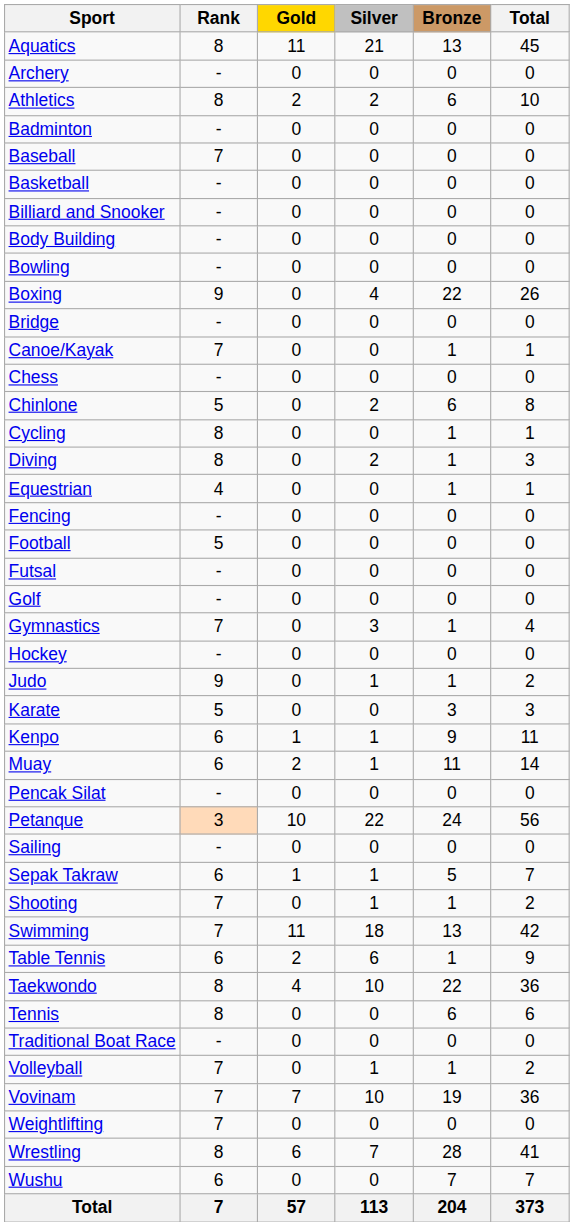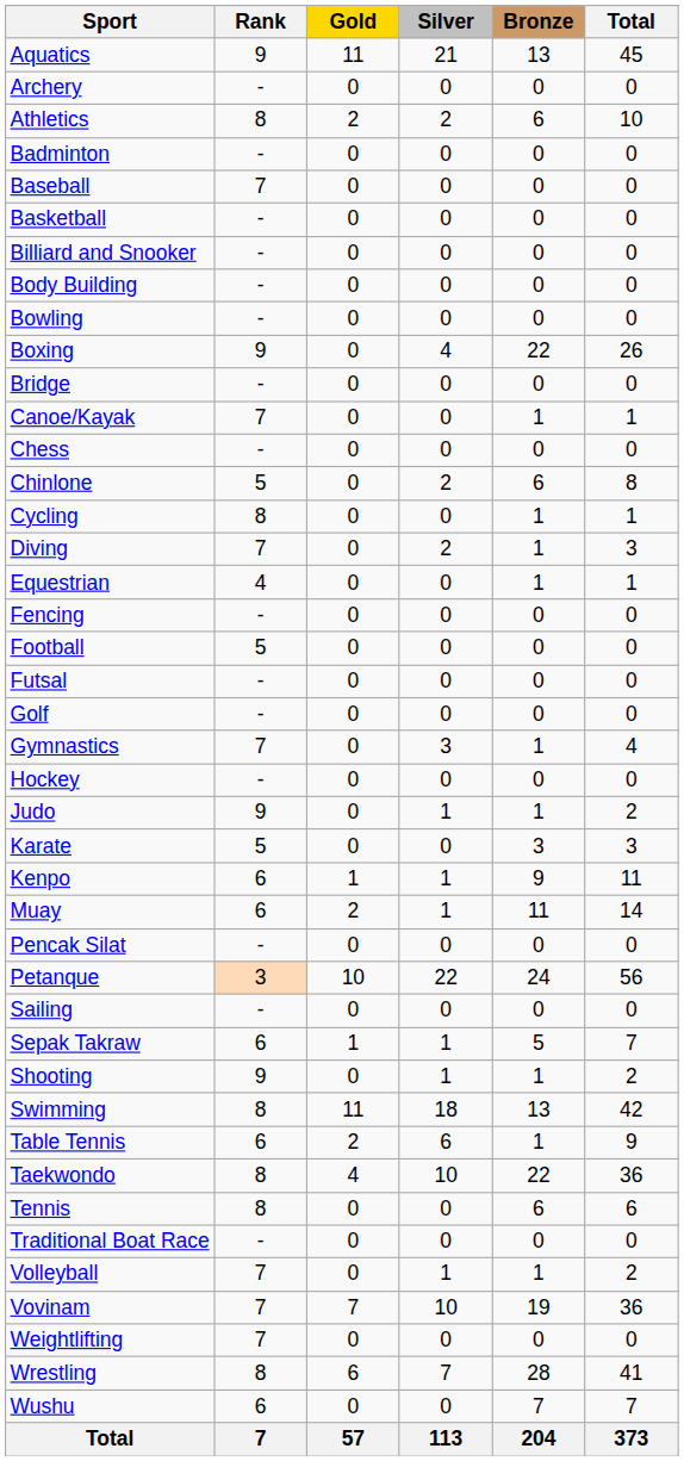 <table class="wikitable sortable" style="margin-top:0em; text-align:center; font-size:100%;">
 <tr>
 <th>Sport</th>
 <th style="width:4em;">Rank</th>
 <th style="background:gold; width:4em;"><strong>Gold</strong></th>
 <th style="background:silver; width:4em;"><strong>Silver</strong></th>
 <th style="background:#cc9966; width:4em;"><strong>Bronze</strong></th>
 <th style="width:4em;">Total</th>
 </tr>
 <tr>
 <td align=left><a href='#'>Aquatics</a></td>
-<td>8</td>
+<td>9</td>
 <td>11</td>
 <td>21</td>
 <td>13</td>
 <td>45</td>
 </tr>
 <tr>
 <td align=left><a href='#'>Archery</a></td>
 <td>-</td>
 <td>0</td>
 <td>0</td>
 <td>0</td>
 <td>0</td>
 </tr>
 <tr>
 <td align=left><a href='#'>Athletics</a></td>
 <td>8</td>
 <td>2</td>
 <td>2</td>
 <td>6</td>
 <td>10</td>
 </tr>
 <tr>
 <td align=left><a href='#'>Badminton</a></td>
 <td>-</td>
 <td>0</td>
 <td>0</td>
 <td>0</td>
 <td>0</td>
 </tr>
 <tr>
 <td align=left><a href='#'>Baseball</a></td>
 <td>7</td>
 <td>0</td>
 <td>0</td>
 <td>0</td>
 <td>0</td>
 </tr>
 <tr>
 <td align=left><a href='#'>Basketball</a></td>
 <td>-</td>
 <td>0</td>
 <td>0</td>
 <td>0</td>
 <td>0</td>
 </tr>
 <tr>
 <td align=left><a href='#'>Billiard and Snooker</a></td>
 <td>-</td>
 <td>0</td>
 <td>0</td>
 <td>0</td>
 <td>0</td>
 </tr>
 <tr>
 <td align=left><a href='#'>Body Building</a></td>
 <td>-</td>
 <td>0</td>
 <td>0</td>
 <td>0</td>
 <td>0</td>
 </tr>
 <tr>
 <td align=left><a href='#'>Bowling</a></td>
 <td>-</td>
 <td>0</td>
 <td>0</td>
 <td>0</td>
 <td>0</td>
 </tr>
 <tr>
 <td align=left><a href='#'>Boxing</a></td>
 <td>9</td>
 <td>0</td>
 <td>4</td>
 <td>22</td>
 <td>26</td>
 </tr>
 <tr>
 <td align=left><a href='#'>Bridge</a></td>
 <td>-</td>
 <td>0</td>
 <td>0</td>
 <td>0</td>
 <td>0</td>
 </tr>
 <tr>
 <td align=left><a href='#'>Canoe/Kayak</a></td>
 <td>7</td>
 <td>0</td>
 <td>0</td>
 <td>1</td>
 <td>1</td>
 </tr>
 <tr>
 <td align=left><a href='#'>Chess</a></td>
 <td>-</td>
 <td>0</td>
 <td>0</td>
 <td>0</td>
 <td>0</td>
 </tr>
 <tr>
 <td align=left><a href='#'>Chinlone</a></td>
 <td>5</td>
 <td>0</td>
 <td>2</td>
 <td>6</td>
 <td>8</td>
 </tr>
 <tr>
 <td align=left><a href='#'>Cycling</a></td>
 <td>8</td>
 <td>0</td>
 <td>0</td>
 <td>1</td>
 <td>1</td>
 </tr>
 <tr>
 <td align=left><a href='#'>Diving</a></td>
-<td>8</td>
+<td>7</td>
 <td>0</td>
 <td>2</td>
 <td>1</td>
 <td>3</td>
 </tr>
 <tr>
 <td align=left><a href='#'>Equestrian</a></td>
 <td>4</td>
 <td>0</td>
 <td>0</td>
 <td>1</td>
 <td>1</td>
 </tr>
 <tr>
 <td align=left><a href='#'>Fencing</a></td>
 <td>-</td>
 <td>0</td>
 <td>0</td>
 <td>0</td>
 <td>0</td>
 </tr>
 <tr>
 <td align=left><a href='#'>Football</a></td>
 <td>5</td>
 <td>0</td>
 <td>0</td>
 <td>0</td>
 <td>0</td>
 </tr>
 <tr>
 <td align=left><a href='#'>Futsal</a></td>
 <td>-</td>
 <td>0</td>
 <td>0</td>
 <td>0</td>
 <td>0</td>
 </tr>
 <tr>
 <td align=left><a href='#'>Golf</a></td>
 <td>-</td>
 <td>0</td>
 <td>0</td>
 <td>0</td>
 <td>0</td>
 </tr>
 <tr>
 <td align=left><a href='#'>Gymnastics</a></td>
 <td>7</td>
 <td>0</td>
 <td>3</td>
 <td>1</td>
 <td>4</td>
 </tr>
 <tr>
 <td align=left><a href='#'>Hockey</a></td>
 <td>-</td>
 <td>0</td>
 <td>0</td>
 <td>0</td>
 <td>0</td>
 </tr>
 <tr>
 <td align=left><a href='#'>Judo</a></td>
 <td>9</td>
 <td>0</td>
 <td>1</td>
 <td>1</td>
 <td>2</td>
 </tr>
 <tr>
 <td align=left><a href='#'>Karate</a></td>
 <td>5</td>
 <td>0</td>
 <td>0</td>
 <td>3</td>
 <td>3</td>
 </tr>
 <tr>
 <td align=left><a href='#'>Kenpo</a></td>
 <td>6</td>
 <td>1</td>
 <td>1</td>
 <td>9</td>
 <td>11</td>
 </tr>
 <tr>
 <td align=left><a href='#'>Muay</a></td>
 <td>6</td>
 <td>2</td>
 <td>1</td>
 <td>11</td>
 <td>14</td>
 </tr>
 <tr>
 <td align=left><a href='#'>Pencak Silat</a></td>
 <td>-</td>
 <td>0</td>
 <td>0</td>
 <td>0</td>
 <td>0</td>
 </tr>
 <tr>
 <td align=left><a href='#'>Petanque</a></td>
 <td bgcolor=ffdab9>3</td>
 <td>10</td>
 <td>22</td>
 <td>24</td>
 <td>56</td>
 </tr>
 <tr>
 <td align=left><a href='#'>Sailing</a></td>
 <td>-</td>
 <td>0</td>
 <td>0</td>
 <td>0</td>
 <td>0</td>
 </tr>
 <tr>
 <td align=left><a href='#'>Sepak Takraw</a></td>
 <td>6</td>
 <td>1</td>
 <td>1</td>
 <td>5</td>
 <td>7</td>
 </tr>
 <tr>
 <td align=left><a href='#'>Shooting</a></td>
-<td>7</td>
+<td>9</td>
 <td>0</td>
 <td>1</td>
 <td>1</td>
 <td>2</td>
 </tr>
 <tr>
 <td align=left><a href='#'>Swimming</a></td>
-<td>7</td>
+<td>8</td>
 <td>11</td>
 <td>18</td>
 <td>13</td>
 <td>42</td>
 </tr>
 <tr>
 <td align=left><a href='#'>Table Tennis</a></td>
 <td>6</td>
 <td>2</td>
 <td>6</td>
 <td>1</td>
 <td>9</td>
 </tr>
 <tr>
 <td align=left><a href='#'>Taekwondo</a></td>
 <td>8</td>
 <td>4</td>
 <td>10</td>
 <td>22</td>
 <td>36</td>
 </tr>
 <tr>
 <td align=left><a href='#'>Tennis</a></td>
 <td>8</td>
 <td>0</td>
 <td>0</td>
 <td>6</td>
 <td>6</td>
 </tr>
 <tr>
 <td align=left><a href='#'>Traditional Boat Race</a></td>
 <td>-</td>
 <td>0</td>
 <td>0</td>
 <td>0</td>
 <td>0</td>
 </tr>
 <tr>
 <td align=left><a href='#'>Volleyball</a></td>
 <td>7</td>
 <td>0</td>
 <td>1</td>
 <td>1</td>
 <td>2</td>
 </tr>
 <tr>
 <td align=left><a href='#'>Vovinam</a></td>
 <td>7</td>
 <td>7</td>
 <td>10</td>
 <td>19</td>
 <td>36</td>
 </tr>
 <tr>
 <td align=left><a href='#'>Weightlifting</a></td>
 <td>7</td>
 <td>0</td>
 <td>0</td>
 <td>0</td>
 <td>0</td>
 </tr>
 <tr>
 <td align=left><a href='#'>Wrestling</a></td>
 <td>8</td>
 <td>6</td>
 <td>7</td>
 <td>28</td>
 <td>41</td>
 </tr>
 <tr>
 <td align=left><a href='#'>Wushu</a></td>
 <td>6</td>
 <td>0</td>
 <td>0</td>
 <td>7</td>
 <td>7</td>
 </tr>
 <tr>
 <th>Total</th>
 <th>7</th>
 <th>57</th>
 <th>113</th>
 <th>204</th>
 <th>373</th>
 </tr>
 </table>
